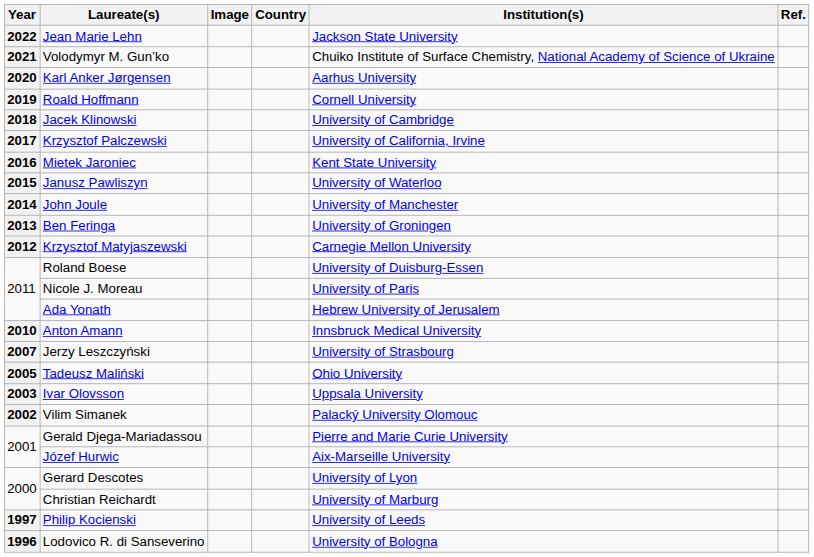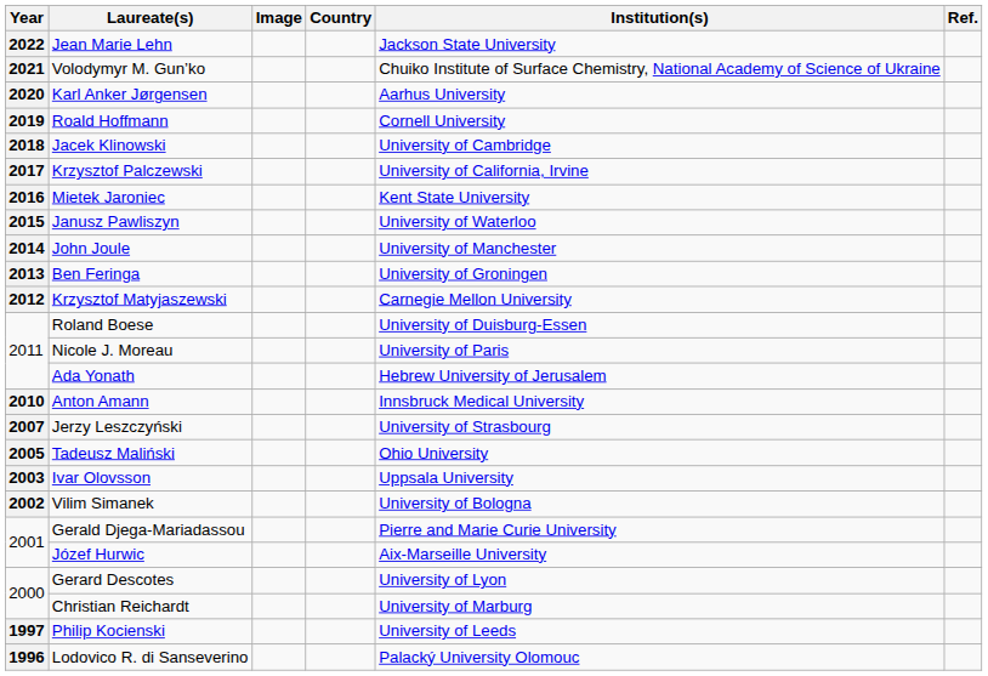 <table style="margin:auto;"  class="wikitable sortable plainrowheaders">
 <tr>
 <th scope=col>Year</th>
 <th scope=col>Laureate(s)</th>
 <th scope=col class=unsortable>Image</th>
 <th scope=col>Country</th>
 <th scope=col>Institution(s)</th>
 <th scope=col>Ref.</th>
 </tr>
 <tr>
 <th scope=row>2022</th>
 <td><a href='#'>Jean Marie Lehn</a></td>
 <td></td>
 <td></td>
 <td><a href='#'>Jackson State University</a></td>
 <td></td>
 </tr>
 <tr>
 <th scope=row>2021</th>
 <td>Volodymyr M. Gun’ko</td>
 <td></td>
 <td></td>
 <td>Chuiko Institute of Surface Chemistry, <a href='#'>National Academy of Science of Ukraine</a></td>
 <td></td>
 </tr>
 <tr>
 <th scope=row>2020</th>
 <td><a href='#'>Karl Anker Jørgensen</a></td>
 <td></td>
 <td></td>
 <td><a href='#'>Aarhus University</a></td>
 <td></td>
 </tr>
 <tr>
 <th scope=row>2019</th>
 <td><a href='#'>Roald Hoffmann</a></td>
 <td></td>
 <td></td>
 <td><a href='#'>Cornell University</a></td>
 <td></td>
 </tr>
 <tr>
 <th scope=row>2018</th>
 <td><a href='#'>Jacek Klinowski</a></td>
 <td></td>
 <td></td>
 <td><a href='#'>University of Cambridge</a></td>
 <td></td>
 </tr>
 <tr>
 <th scope=row>2017</th>
 <td><a href='#'>Krzysztof Palczewski</a></td>
 <td></td>
 <td></td>
 <td><a href='#'>University of California, Irvine</a></td>
 <td></td>
 </tr>
 <tr>
 <th scope=row>2016</th>
 <td><a href='#'>Mietek Jaroniec</a></td>
 <td></td>
 <td></td>
 <td><a href='#'>Kent State University</a></td>
 <td></td>
 </tr>
 <tr>
 <th scope=row>2015</th>
 <td><a href='#'>Janusz Pawliszyn</a></td>
 <td></td>
 <td></td>
 <td><a href='#'>University of Waterloo</a></td>
 <td></td>
 </tr>
 <tr>
 <th scope=row>2014</th>
 <td><a href='#'>John Joule</a></td>
 <td></td>
 <td></td>
 <td><a href='#'>University of Manchester</a></td>
 <td></td>
 </tr>
 <tr>
 <th scope=row>2013</th>
 <td><a href='#'>Ben Feringa</a></td>
 <td></td>
 <td></td>
 <td><a href='#'>University of Groningen</a></td>
 <td></td>
 </tr>
 <tr>
 <th scope=row>2012</th>
 <td><a href='#'>Krzysztof Matyjaszewski</a></td>
 <td></td>
 <td></td>
 <td><a href='#'>Carnegie Mellon University</a></td>
 <td></td>
 </tr>
 <tr>
 <td rowspan = "3">2011</td>
 <td>Roland Boese</td>
 <td></td>
 <td></td>
 <td><a href='#'>University of Duisburg-Essen</a></td>
 <td></td>
 </tr>
 <tr>
 <td>Nicole J. Moreau</td>
 <td></td>
 <td></td>
 <td><a href='#'>University of Paris</a></td>
 <td></td>
 </tr>
 <tr>
 <td><a href='#'>Ada Yonath</a></td>
 <td></td>
 <td></td>
 <td><a href='#'>Hebrew University of Jerusalem</a></td>
 <td></td>
 </tr>
 <tr>
 <th scope=row>2010</th>
 <td><a href='#'>Anton Amann</a></td>
 <td></td>
 <td></td>
 <td><a href='#'>Innsbruck Medical University</a></td>
 <td></td>
 </tr>
 <tr>
 <th scope=row>2007</th>
 <td>Jerzy Leszczyński</td>
 <td></td>
 <td></td>
 <td><a href='#'>University of Strasbourg</a></td>
 <td></td>
 </tr>
 <tr>
 <th scope=row>2005</th>
 <td><a href='#'>Tadeusz Maliński</a></td>
 <td></td>
 <td></td>
 <td><a href='#'>Ohio University</a></td>
 <td></td>
 </tr>
 <tr>
 <th scope=row>2003</th>
 <td><a href='#'>Ivar Olovsson</a></td>
 <td></td>
 <td></td>
 <td><a href='#'>Uppsala University</a></td>
 <td></td>
 </tr>
 <tr>
 <th scope=row>2002</th>
 <td>Vilim Simanek</td>
 <td></td>
 <td></td>
-<td><a href='#'>Palacký University Olomouc</a></td>
+<td><a href='#'>University of Bologna</a></td>
 <td></td>
 </tr>
 <tr>
 <td rowspan = "2">2001</td>
 <td>Gerald Djega-Mariadassou</td>
 <td></td>
 <td></td>
 <td><a href='#'>Pierre and Marie Curie University</a></td>
 <td></td>
 </tr>
 <tr>
 <td><a href='#'>Józef Hurwic</a></td>
 <td></td>
 <td></td>
 <td><a href='#'>Aix-Marseille University</a></td>
 <td></td>
 </tr>
 <tr>
 <td rowspan = "2">2000</td>
 <td>Gerard Descotes</td>
 <td></td>
 <td></td>
 <td><a href='#'>University of Lyon</a></td>
 <td></td>
 </tr>
 <tr>
 <td>Christian Reichardt</td>
 <td></td>
 <td></td>
 <td><a href='#'>University of Marburg</a></td>
 <td></td>
 </tr>
 <tr>
 <th scope=row>1997</th>
 <td><a href='#'>Philip Kocienski</a></td>
 <td></td>
 <td></td>
 <td><a href='#'>University of Leeds</a></td>
 <td></td>
 </tr>
 <tr>
 <th scope=row>1996</th>
 <td>Lodovico R. di Sanseverino</td>
 <td></td>
 <td></td>
-<td><a href='#'>University of Bologna</a></td>
+<td><a href='#'>Palacký University Olomouc</a></td>
 <td></td>
 </tr>
 </table>
